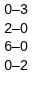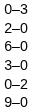 <table cellspacing=1 width=70%>
 <tr>
 <th width=25%></th>
 <th width=30%></th>
 <th width=15%></th>
 <th width=30%></th>
 </tr>
 <tr>
 <td></td>
 <td align=right></td>
 <td align=center>0–3</td>
 <td></td>
 </tr>
 <tr>
 <td></td>
 <td align=right></td>
 <td align=center>2–0</td>
 <td></td>
 </tr>
 <tr>
 <td></td>
 <td align=right></td>
 <td align=center>6–0</td>
 <td></td>
 </tr>
 <tr>
 <td></td>
 <td align=right></td>
+<td align=center>3–0</td>
+<td></td>
+</tr>
+<tr>
+<td></td>
+<td align=right></td>
 <td align=center>0–2</td>
 <td></td>
 </tr>
+<tr>
+<td></td>
+<td align=right></td>
+<td align=center>9–0</td>
+<td></td>
+</tr>
 </table>
